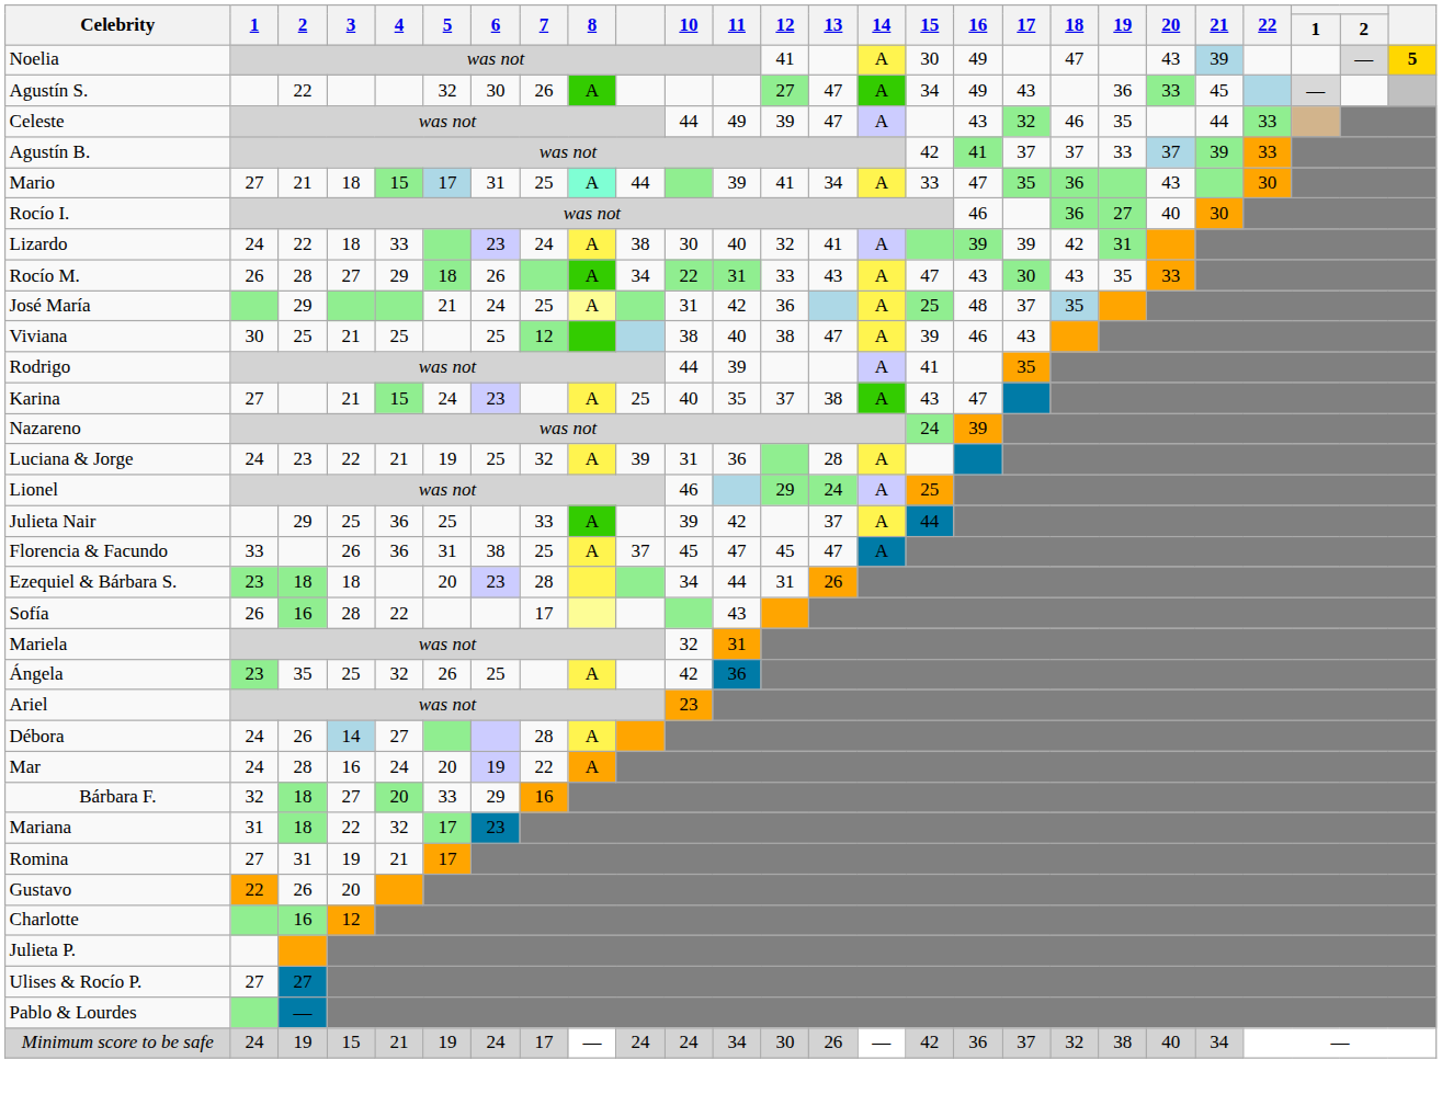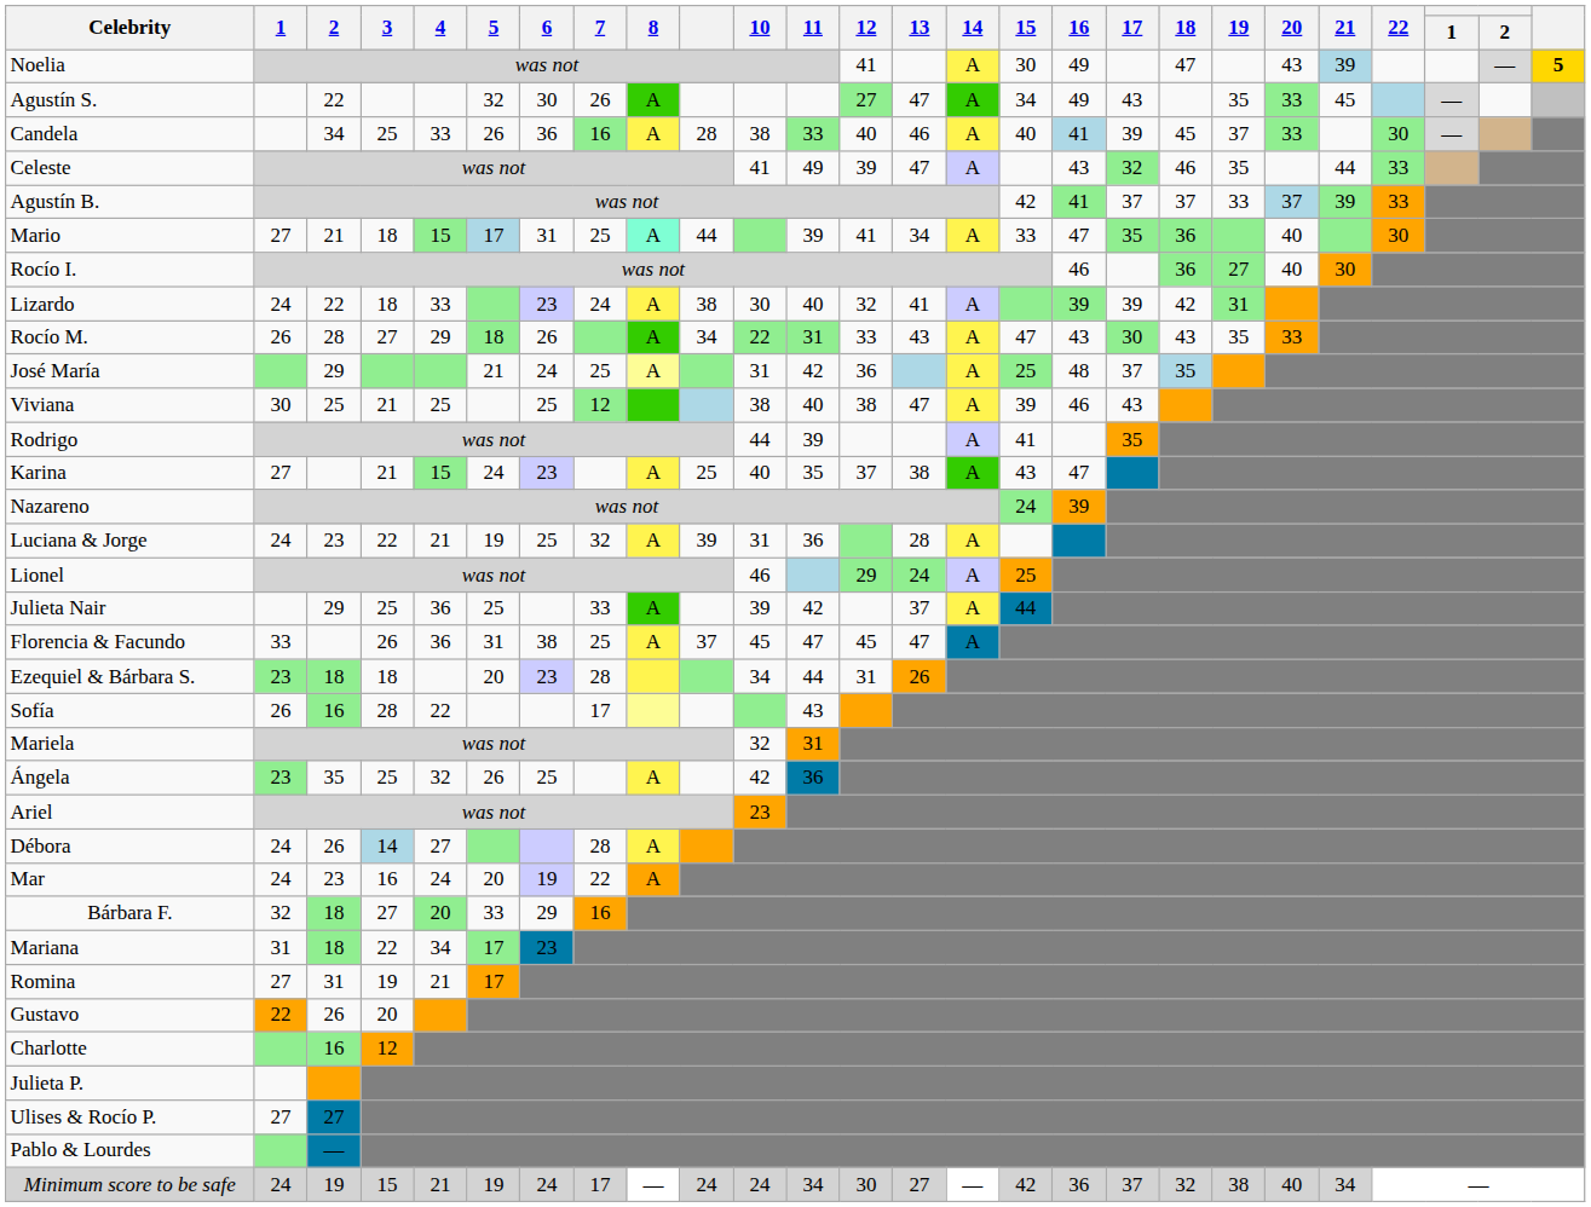 <table class="wikitable" style="font-size:90%; text-align:center">
 <tr>
 <th style="width:14%" rowspan="2">Celebrity</th>
 <th style="width:3%" rowspan="2"><a href='#'>1</a></th>
 <th style="width:3%" rowspan="2"><a href='#'>2</a></th>
 <th style="width:3%" rowspan="2"><a href='#'>3</a></th>
 <th style="width:3%" rowspan="2"><a href='#'>4</a></th>
 <th style="width:3%" rowspan="2"><a href='#'>5</a></th>
 <th style="width:3%" rowspan="2"><a href='#'>6</a></th>
 <th style="width:3%" rowspan="2"><a href='#'>7</a></th>
 <th style="width:3%" rowspan="2"><a href='#'>8</a></th>
 <th style="width:3%" rowspan="2"><a href='#'></a></th>
 <th style="width:3%" rowspan="2"><a href='#'>10</a></th>
 <th style="width:3%" rowspan="2"><a href='#'>11</a></th>
 <th style="width:3%" rowspan="2"><a href='#'>12</a></th>
 <th style="width:3%" rowspan="2"><a href='#'>13</a></th>
 <th style="width:3%" rowspan="2"><a href='#'>14</a></th>
 <th style="width:3%" rowspan="2"><a href='#'>15</a></th>
 <th style="width:3%" rowspan="2"><a href='#'>16</a></th>
 <th style="width:3%" rowspan="2"><a href='#'>17</a></th>
 <th style="width:3%" rowspan="2"><a href='#'>18</a></th>
 <th style="width:3%" rowspan="2"><a href='#'>19</a></th>
 <th style="width:3%" rowspan="2"><a href='#'>20</a></th>
 <th style="width:3%" rowspan="2"><a href='#'>21</a></th>
 <th style="width:3%" rowspan="2"><a href='#'>22</a></th>
 <th style="width:3%" colspan="2"></th>
 <th style="width:3%" rowspan="2"></th>
 </tr>
 <tr>
 <th style="width:3%">1</th>
 <th style="width:3%">2</th>
 </tr>
 <tr>
 <td style="text-align:left">Noelia</td>
 <td bgcolor="lightgrey" colspan=11><em>was not</em></td>
 <td>41</td>
 <td></td>
 <td bgcolor="#FFF44F">A</td>
 <td>30</td>
 <td>49</td>
 <td></td>
 <td>47</td>
 <td></td>
 <td>43</td>
 <td bgcolor="lightblue">39</td>
 <td></td>
 <td></td>
 <td style="background:#d8d8d8">—</td>
 <td bgcolor="gold"><span><strong>5</strong></span></td>
 </tr>
 <tr>
 <td style="text-align:left">Agustín S.</td>
 <td></td>
 <td>22</td>
 <td></td>
 <td></td>
 <td>32</td>
 <td>30</td>
 <td>26</td>
 <td bgcolor="#33CCOO">A</td>
 <td></td>
 <td></td>
 <td></td>
 <td bgcolor="lightgreen">27</td>
 <td>47</td>
 <td bgcolor="#33CC00">A</td>
 <td>34</td>
 <td>49</td>
 <td>43</td>
 <td></td>
-<td>36</td>
+<td>35</td>
 <td bgcolor="lightgreen">33</td>
 <td>45</td>
 <td bgcolor="lightblue"></td>
 <td style="background:#d8d8d8">—</td>
 <td></td>
 <td bgcolor="silver"></td>
 </tr>
 <tr>
+<td style="text-align:left">Candela</td>
+<td></td>
+<td>34</td>
+<td>25</td>
+<td>33</td>
+<td>26</td>
+<td>36</td>
+<td bgcolor="lightgreen">16</td>
+<td bgcolor="#FFF44F">A</td>
+<td>28</td>
+<td>38</td>
+<td bgcolor="lightgreen">33</td>
+<td>40</td>
+<td>46</td>
+<td bgcolor="#FFF44F">A</td>
+<td>40</td>
+<td bgcolor="lightblue">41</td>
+<td>39</td>
+<td>45</td>
+<td>37</td>
+<td bgcolor="lightgreen">33</td>
+<td></td>
+<td bgcolor="lightgreen">30</td>
+<td style="background:#d8d8d8">—</td>
+<td bgcolor="tan"></td>
+<td style="background:grey"></td>
+</tr>
+<tr>
 <td style="text-align:left">Celeste</td>
 <td bgcolor="lightgrey" colspan=9><em>was not</em></td>
-<td>44</td>
+<td>41</td>
 <td>49</td>
 <td>39</td>
 <td>47</td>
 <td bgcolor="#CCCCFF">A</td>
 <td></td>
 <td>43</td>
 <td bgcolor="lightgreen">32</td>
 <td>46</td>
 <td>35</td>
 <td></td>
 <td>44</td>
 <td bgcolor="lightgreen">33</td>
 <td bgcolor="tan"></td>
 <td colspan="2" style="background:grey"></td>
 </tr>
 <tr>
 <td style="text-align:left">Agustín B.</td>
 <td bgcolor="lightgrey" colspan=14><em>was not</em></td>
 <td>42</td>
 <td bgcolor="lightgreen">41</td>
 <td>37</td>
 <td>37</td>
 <td>33</td>
 <td bgcolor="lightblue">37</td>
 <td bgcolor="lightgreen">39</td>
 <td bgcolor="orange">33</td>
 <td colspan="3" style="background:grey"></td>
 </tr>
 <tr>
 <td style="text-align:left">Mario</td>
 <td>27</td>
 <td>21</td>
 <td>18</td>
 <td bgcolor="lightgreen">15</td>
 <td bgcolor="lightblue">17</td>
 <td>31</td>
 <td>25</td>
 <td bgcolor="aquamarine">A</td>
 <td>44</td>
 <td bgcolor="lightgreen"></td>
 <td>39</td>
 <td>41</td>
 <td>34</td>
 <td bgcolor="#FFF44F">A</td>
 <td>33</td>
 <td>47</td>
 <td bgcolor="lightgreen">35</td>
 <td bgcolor="lightgreen">36</td>
 <td bgcolor="lightgreen"></td>
-<td>43</td>
+<td>40</td>
 <td bgcolor="lightgreen"></td>
 <td bgcolor="orange">30</td>
 <td colspan="3" style="background:grey"></td>
 </tr>
 <tr>
 <td style="text-align:left">Rocío I.</td>
 <td bgcolor="lightgrey" colspan=15><em>was not</em></td>
 <td>46</td>
 <td></td>
 <td bgcolor="lightgreen">36</td>
 <td bgcolor="lightgreen">27</td>
 <td>40</td>
 <td bgcolor="orange">30</td>
 <td colspan="4" style="background:grey"></td>
 </tr>
 <tr>
 <td style="text-align:left">Lizardo</td>
 <td>24</td>
 <td>22</td>
 <td>18</td>
 <td>33</td>
 <td bgcolor="lightgreen"></td>
 <td bgcolor="#CCCCFF">23</td>
 <td>24</td>
 <td bgcolor="#FFF44F">A</td>
 <td>38</td>
 <td>30</td>
 <td>40</td>
 <td>32</td>
 <td>41</td>
 <td bgcolor="#CCCCFF">A</td>
 <td bgcolor="lightgreen"></td>
 <td bgcolor="lightgreen">39</td>
 <td>39</td>
 <td>42</td>
 <td bgcolor="lightgreen">31</td>
 <td bgcolor="orange"></td>
 <td colspan="5" style="background:grey"></td>
 </tr>
 <tr>
 <td style="text-align:left">Rocío M.</td>
 <td>26</td>
 <td>28</td>
 <td>27</td>
 <td>29</td>
 <td bgcolor="lightgreen">18</td>
 <td>26</td>
 <td bgcolor="lightgreen"></td>
 <td bgcolor="#33CCOO">A</td>
 <td>34</td>
 <td bgcolor="lightgreen">22</td>
 <td bgcolor="lightgreen">31</td>
 <td>33</td>
 <td>43</td>
 <td bgcolor="#FFF44F">A</td>
 <td>47</td>
 <td>43</td>
 <td bgcolor="lightgreen">30</td>
 <td>43</td>
 <td>35</td>
 <td bgcolor="orange">33</td>
 <td colspan="5" style="background:grey"></td>
 </tr>
 <tr>
 <td style="text-align:left">José María</td>
 <td bgcolor="lightgreen"></td>
 <td>29</td>
 <td bgcolor="lightgreen"></td>
 <td bgcolor="lightgreen"></td>
 <td>21</td>
 <td>24</td>
 <td>25</td>
 <td bgcolor="#FDFD96">A</td>
 <td bgcolor="lightgreen"></td>
 <td>31</td>
 <td>42</td>
 <td>36</td>
 <td bgcolor="lightblue"></td>
 <td bgcolor="#FFF44F">A</td>
 <td bgcolor="lightgreen">25</td>
 <td>48</td>
 <td>37</td>
 <td bgcolor="lightblue">35</td>
 <td bgcolor="orange"></td>
 <td colspan="6" style="background:grey"></td>
 </tr>
 <tr>
 <td style="text-align:left">Viviana</td>
 <td>30</td>
 <td>25</td>
 <td>21</td>
 <td>25</td>
 <td></td>
 <td>25</td>
 <td bgcolor="lightgreen">12</td>
 <td bgcolor="#33CCOO"></td>
 <td bgcolor="lightblue"></td>
 <td>38</td>
 <td>40</td>
 <td>38</td>
 <td>47</td>
 <td bgcolor="#FFF44F">A</td>
 <td>39</td>
 <td>46</td>
 <td>43</td>
 <td bgcolor="orange"></td>
 <td colspan="7" style="background:grey"></td>
 </tr>
 <tr>
 <td style="text-align:left">Rodrigo</td>
 <td bgcolor="lightgrey" colspan=9><em>was not</em></td>
 <td>44</td>
 <td>39</td>
 <td></td>
 <td></td>
 <td bgcolor="#CCCCFF">A</td>
 <td>41</td>
 <td></td>
 <td bgcolor="orange">35</td>
 <td colspan="8" style="background:grey"></td>
 </tr>
 <tr>
 <td style="text-align:left">Karina</td>
 <td>27</td>
 <td></td>
 <td>21</td>
 <td bgcolor="lightgreen">15</td>
 <td>24</td>
 <td bgcolor="#CCCCFF">23</td>
 <td></td>
 <td bgcolor="#FFF44F">A</td>
 <td>25</td>
 <td>40</td>
 <td>35</td>
 <td>37</td>
 <td>38</td>
 <td bgcolor="#33CC00">A</td>
 <td>43</td>
 <td>47</td>
 <td bgcolor="#007BA7"></td>
 <td colspan="8" style="background:grey"></td>
 </tr>
 <tr>
 <td style="text-align:left">Nazareno</td>
 <td bgcolor="lightgrey" colspan=14><em>was not</em></td>
 <td bgcolor="lightgreen">24</td>
 <td bgcolor="orange">39</td>
 <td colspan="9" style="background:grey"></td>
 </tr>
 <tr>
 <td style="text-align:left">Luciana & Jorge</td>
 <td>24</td>
 <td>23</td>
 <td>22</td>
 <td>21</td>
 <td>19</td>
 <td>25</td>
 <td>32</td>
 <td bgcolor="#FFF44F">A</td>
 <td>39</td>
 <td>31</td>
 <td>36</td>
 <td bgcolor="lightgreen"></td>
 <td>28</td>
 <td bgcolor="#FFF44F">A</td>
 <td></td>
 <td bgcolor="#007BA7"></td>
 <td colspan="9" style="background:grey"></td>
 </tr>
 <tr>
 <td style="text-align:left">Lionel</td>
 <td bgcolor="lightgrey" colspan=9><em>was not</em></td>
 <td>46</td>
 <td bgcolor="lightblue"></td>
 <td bgcolor="lightgreen">29</td>
 <td bgcolor="lightgreen">24</td>
 <td bgcolor="#CCCCFF">A</td>
 <td bgcolor="orange">25</td>
 <td colspan="10" style="background:grey"></td>
 </tr>
 <tr>
 <td style="text-align:left">Julieta Nair</td>
 <td></td>
 <td>29</td>
 <td>25</td>
 <td>36</td>
 <td>25</td>
 <td></td>
 <td>33</td>
 <td bgcolor="#33CCOO">A</td>
 <td></td>
 <td>39</td>
 <td>42</td>
 <td></td>
 <td>37</td>
 <td bgcolor="#FFF44F">A</td>
 <td bgcolor="#007BA7">44</td>
 <td colspan="10" style="background:grey"></td>
 </tr>
 <tr>
 <td style="text-align:left">Florencia & Facundo</td>
 <td>33</td>
 <td></td>
 <td>26</td>
 <td>36</td>
 <td>31</td>
 <td>38</td>
 <td>25</td>
 <td bgcolor="#FFF44F">A</td>
 <td>37</td>
 <td>45</td>
 <td>47</td>
 <td>45</td>
 <td>47</td>
 <td bgcolor="#007BA7">A</td>
 <td colspan="11" style="background:grey"></td>
 </tr>
 <tr>
 <td style="text-align:left">Ezequiel & Bárbara S.</td>
 <td bgcolor="lightgreen">23</td>
 <td bgcolor="lightgreen">18</td>
 <td>18</td>
 <td></td>
 <td>20</td>
 <td bgcolor="#CCCCFF">23</td>
 <td>28</td>
 <td bgcolor="#FFF44F"></td>
 <td bgcolor="lightgreen"></td>
 <td>34</td>
 <td>44</td>
 <td>31</td>
 <td bgcolor="orange">26</td>
 <td colspan="12" style="background:grey"></td>
 </tr>
 <tr>
 <td style="text-align:left">Sofía</td>
 <td>26</td>
 <td bgcolor="lightgreen">16</td>
 <td>28</td>
 <td>22</td>
 <td></td>
 <td></td>
 <td>17</td>
 <td bgcolor="#FDFD96"></td>
 <td></td>
 <td bgcolor="lightgreen"></td>
 <td>43</td>
 <td bgcolor="orange"></td>
 <td colspan="13" style="background:grey"></td>
 </tr>
 <tr>
 <td style="text-align:left">Mariela</td>
 <td bgcolor="lightgrey" colspan=9><em>was not</em></td>
 <td>32</td>
 <td bgcolor="orange">31</td>
 <td colspan="14" style="background:grey"></td>
 </tr>
 <tr>
 <td style="text-align:left">Ángela</td>
 <td bgcolor="lightgreen">23</td>
 <td>35</td>
 <td>25</td>
 <td>32</td>
 <td>26</td>
 <td>25</td>
 <td></td>
 <td bgcolor="#FFF44F">A</td>
 <td></td>
 <td>42</td>
 <td bgcolor="#007BA7">36</td>
 <td colspan="14" style="background:grey"></td>
 </tr>
 <tr>
 <td style="text-align:left">Ariel</td>
 <td bgcolor="lightgrey" colspan=9><em>was not</em></td>
 <td bgcolor="orange">23</td>
 <td colspan="15" style="background:grey"></td>
 </tr>
 <tr>
 <td style="text-align:left">Débora</td>
 <td>24</td>
 <td>26</td>
 <td bgcolor="lightblue">14</td>
 <td>27</td>
 <td bgcolor="lightgreen"></td>
 <td bgcolor="#CCCCFF"></td>
 <td>28</td>
 <td bgcolor="#FFF44F">A</td>
 <td bgcolor="orange"></td>
 <td colspan="16" style="background:grey"></td>
 </tr>
 <tr>
 <td style="text-align:left">Mar</td>
 <td>24</td>
-<td>28</td>
+<td>23</td>
 <td>16</td>
 <td>24</td>
 <td>20</td>
 <td bgcolor="#CCCCFF">19</td>
 <td>22</td>
 <td bgcolor="orange">A</td>
 <td colspan="17" style="background:grey"></td>
 </tr>
 <tr>
 <td>Bárbara F.</td>
 <td>32</td>
 <td bgcolor="lightgreen">18</td>
 <td>27</td>
 <td bgcolor="lightgreen">20</td>
 <td>33</td>
 <td>29</td>
 <td bgcolor="orange">16</td>
 <td colspan="18" style="background:grey"></td>
 </tr>
 <tr>
 <td style="text-align:left">Mariana</td>
 <td>31</td>
 <td bgcolor="lightgreen">18</td>
 <td>22</td>
-<td>32</td>
+<td>34</td>
 <td bgcolor="lightgreen">17</td>
 <td bgcolor="#007BA7">23</td>
 <td colspan="19" style="background:grey"></td>
 </tr>
 <tr>
 <td style="text-align:left">Romina</td>
 <td>27</td>
 <td>31</td>
 <td>19</td>
 <td>21</td>
 <td bgcolor="orange">17</td>
 <td colspan="20" style="background:grey"></td>
 </tr>
 <tr>
 <td style="text-align:left">Gustavo</td>
 <td bgcolor="orange">22</td>
 <td>26</td>
 <td>20</td>
 <td bgcolor="orange"></td>
 <td colspan="21" style="background:grey"></td>
 </tr>
 <tr>
 <td style="text-align:left">Charlotte</td>
 <td bgcolor="lightgreen"></td>
 <td bgcolor="lightgreen">16</td>
 <td bgcolor="orange">12</td>
 <td colspan="22" style="background:grey"></td>
 </tr>
 <tr>
 <td style="text-align:left">Julieta P.</td>
 <td></td>
 <td bgcolor="orange"></td>
 <td colspan="23" style="background:grey"></td>
 </tr>
 <tr>
 <td style="text-align:left">Ulises & Rocío P.</td>
 <td>27</td>
 <td bgcolor="#007BA7">27</td>
 <td colspan="23" style="background:grey"></td>
 </tr>
 <tr>
 <td style="text-align:left">Pablo & Lourdes</td>
 <td bgcolor="lightgreen"></td>
 <td bgcolor="#007BA7">—</td>
 <td colspan="23" style="background:grey"></td>
 </tr>
 <tr bgcolor="lightgrey">
 <td><em>Minimum score to be safe</em></td>
 <td>24</td>
 <td>19</td>
 <td>15</td>
 <td>21</td>
 <td>19</td>
 <td>24</td>
 <td>17</td>
 <td bgcolor="white">—</td>
 <td>24</td>
 <td>24</td>
 <td>34</td>
 <td>30</td>
-<td>26</td>
+<td>27</td>
 <td bgcolor="white">—</td>
 <td>42</td>
 <td>36</td>
 <td>37</td>
 <td>32</td>
 <td>38</td>
 <td>40</td>
 <td>34</td>
 <td bgcolor="white"colspan="4">—</td>
 </tr>
 </table>
